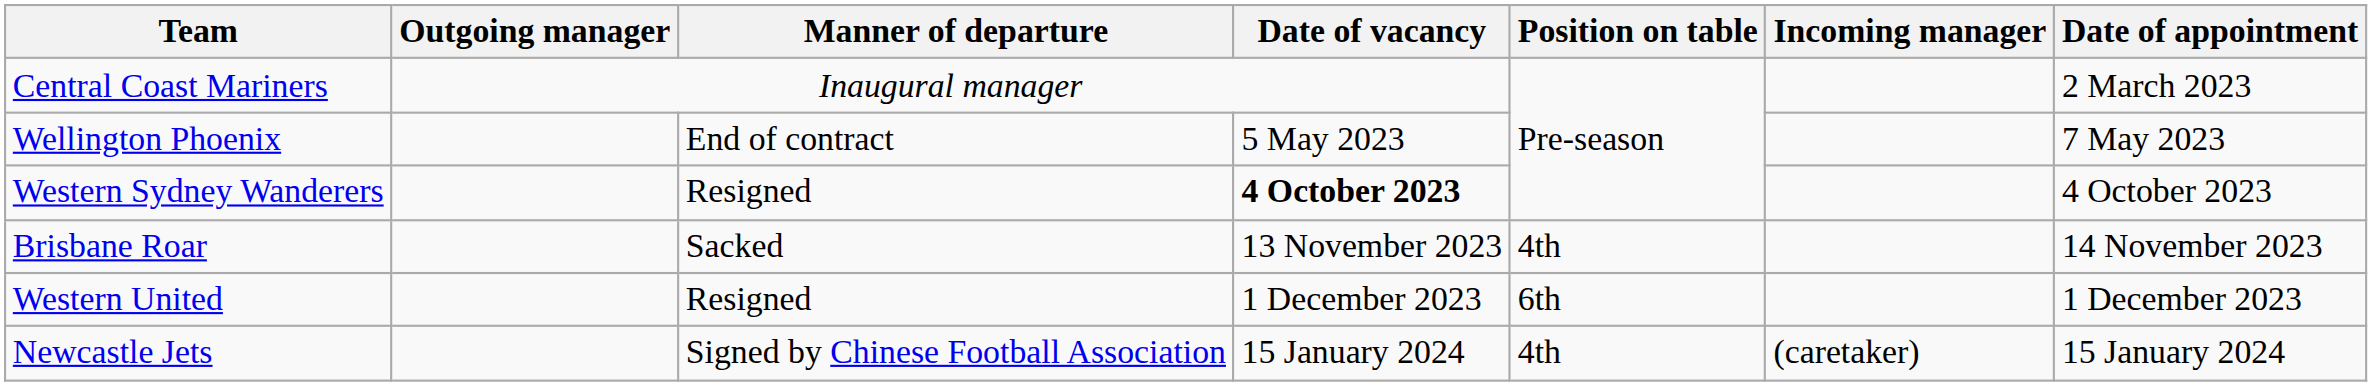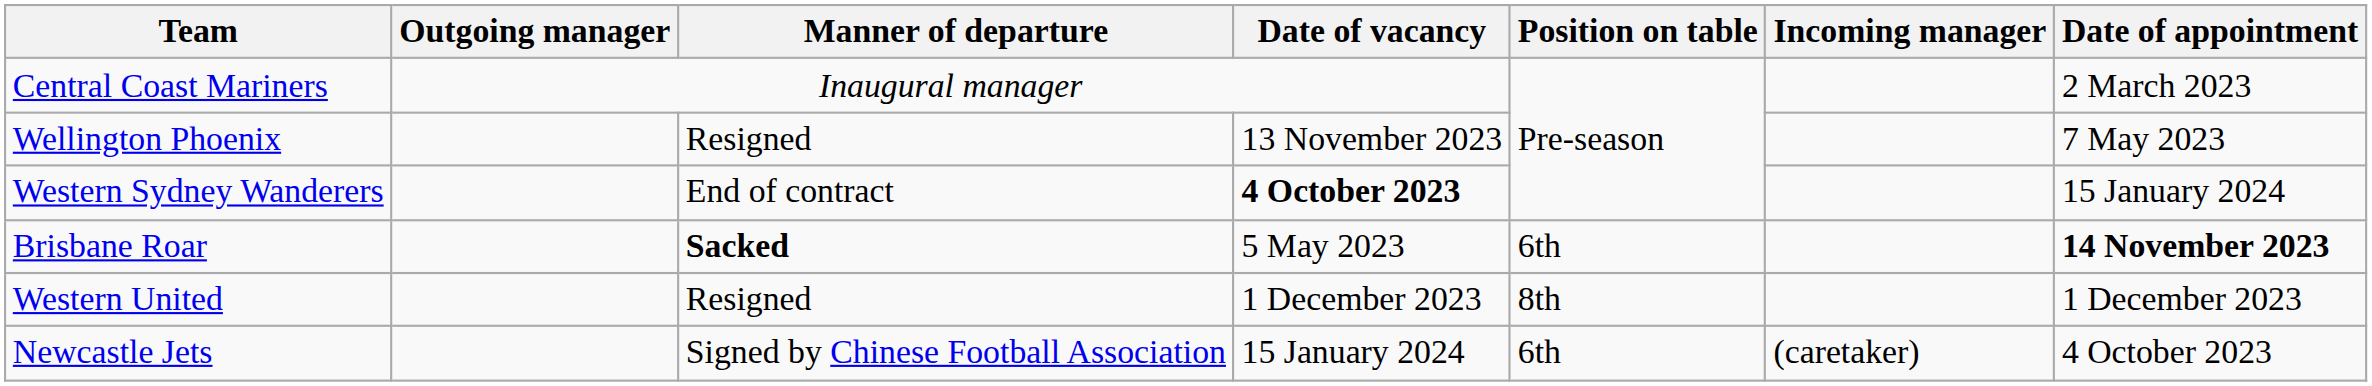 <table class="wikitable sortable">
 <tr>
 <th>Team</th>
 <th>Outgoing manager</th>
 <th>Manner of departure</th>
 <th>Date of vacancy</th>
 <th>Position on table</th>
 <th>Incoming manager</th>
 <th>Date of appointment</th>
 </tr>
 <tr>
 <td><a href='#'>Central Coast Mariners</a></td>
 <td colspan=3 align=center><em>Inaugural manager</em></td>
 <td rowspan=3>Pre-season</td>
 <td></td>
 <td>2 March 2023</td>
 </tr>
 <tr>
 <td><a href='#'>Wellington Phoenix</a></td>
 <td></td>
-<td>End of contract</td>
-<td>5 May 2023</td>
+<td>Resigned</td>
+<td>13 November 2023</td>
 <td></td>
 <td>7 May 2023</td>
 </tr>
 <tr>
 <td><a href='#'>Western Sydney Wanderers</a></td>
 <td></td>
-<td>Resigned</td>
+<td>End of contract</td>
 <td><strong>4 October 2023</strong></td>
 <td></td>
-<td>4 October 2023</td>
+<td>15 January 2024</td>
 </tr>
 <tr>
 <td><a href='#'>Brisbane Roar</a></td>
 <td></td>
-<td>Sacked</td>
-<td>13 November 2023</td>
-<td>4th</td>
+<td><strong>Sacked</strong></td>
+<td>5 May 2023</td>
+<td>6th</td>
 <td></td>
-<td>14 November 2023</td>
+<td><strong>14 November 2023</strong></td>
 </tr>
 <tr>
 <td><a href='#'>Western United</a></td>
 <td></td>
 <td>Resigned</td>
 <td>1 December 2023</td>
-<td>6th</td>
+<td>8th</td>
 <td></td>
 <td>1 December 2023</td>
 </tr>
 <tr>
 <td><a href='#'>Newcastle Jets</a></td>
 <td></td>
 <td>Signed by <a href='#'>Chinese Football Association</a></td>
 <td>15 January 2024</td>
-<td>4th</td>
+<td>6th</td>
 <td> (caretaker)</td>
-<td>15 January 2024</td>
+<td>4 October 2023</td>
 </tr>
 </table>
